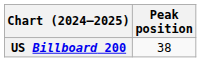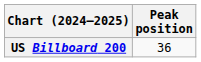 <table class="wikitable sortable plainrowheaders" style="text-align:center">
 <tr>
 <th scope="col">Chart (2024–2025)</th>
 <th scope="col">Peak<br>position</th>
 </tr>
 <tr>
 <th scope="row">US <a href='#'><em>Billboard</em> 200</a></th>
-<td>38</td>
+<td>36</td>
 </tr>
 </table>
